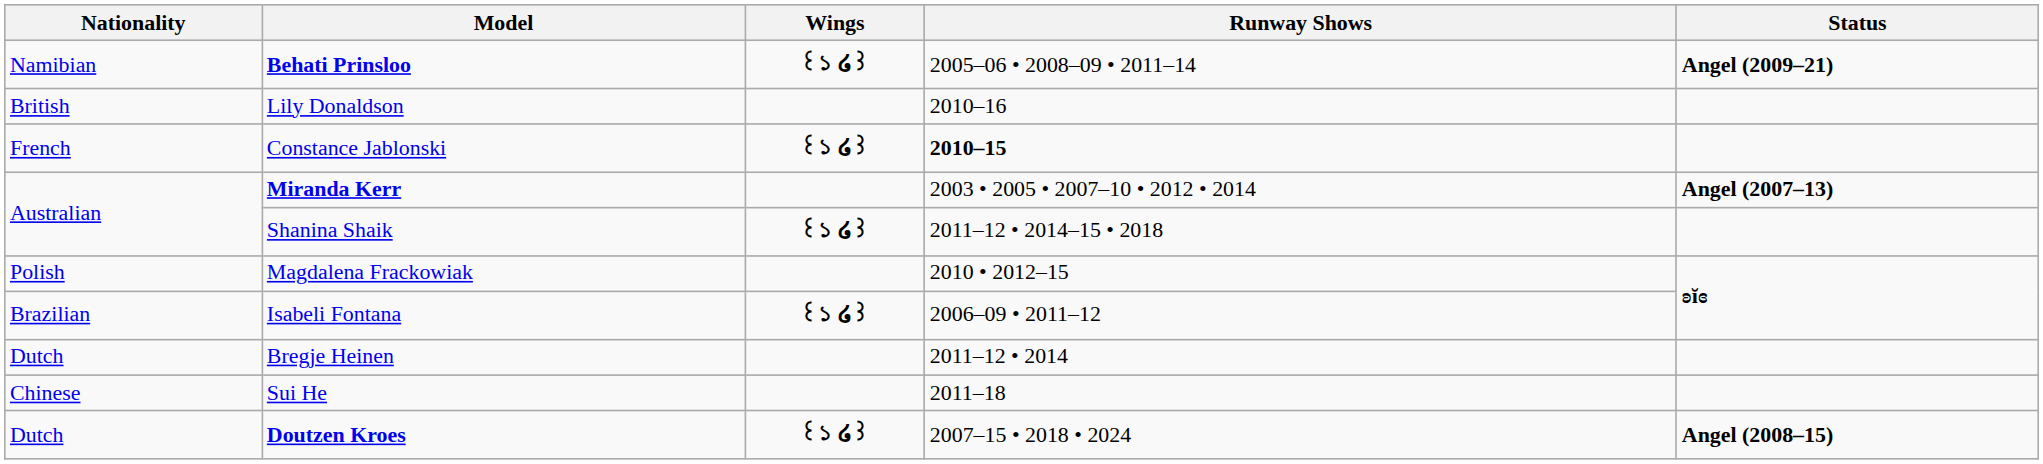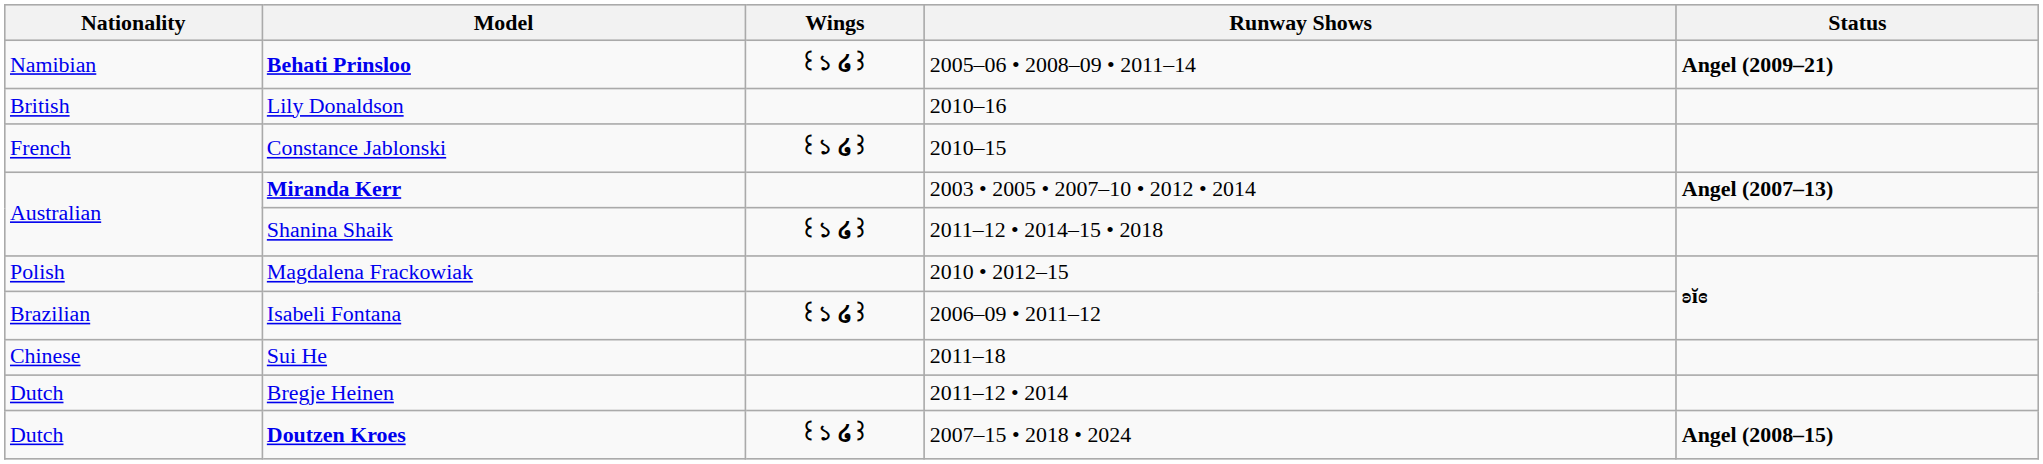 <table class="sortable wikitable"  style="font-size:85%; width:100%;">
 <tr>
 <th style="text-align:center;">Nationality</th>
 <th style="text-align:center;">Model</th>
 <th style="text-align:center;">Wings</th>
 <th style="text-align:center;">Runway Shows</th>
 <th style="text-align:center;">Status</th>
 </tr>
 <tr>
 <td> <a href='#'>Namibian</a></td>
 <td><strong><a href='#'>Behati Prinsloo</a></strong></td>
 <td align="center"><strong>꒰১ ໒꒱</strong></td>
 <td>2005–06 • 2008–09 • 2011–14</td>
 <td><strong> Angel (2009–21)</strong></td>
 </tr>
 <tr>
 <td> <a href='#'>British</a></td>
 <td><a href='#'>Lily Donaldson</a></td>
 <td></td>
 <td>2010–16</td>
 <td></td>
 </tr>
 <tr>
 <td> <a href='#'>French</a></td>
 <td><a href='#'>Constance Jablonski</a></td>
 <td align="center"><strong>꒰১ ໒꒱</strong></td>
-<td><strong>2010–15</strong></td>
+<td>2010–15</td>
 <td></td>
 </tr>
 <tr>
 <td rowspan="2"> <a href='#'>Australian</a></td>
 <td><strong><a href='#'>Miranda Kerr</a></strong></td>
 <td></td>
 <td>2003 • 2005 • 2007–10 • 2012 • 2014</td>
 <td><strong> Angel (2007–13)</strong></td>
 </tr>
 <tr>
 <td><a href='#'>Shanina Shaik</a></td>
 <td align="center"><strong>꒰১ ໒꒱</strong></td>
 <td>2011–12 • 2014–15 • 2018</td>
 <td></td>
 </tr>
 <tr>
 <td> <a href='#'>Polish</a></td>
 <td><a href='#'>Magdalena Frackowiak</a></td>
 <td></td>
 <td>2010 • 2012–15</td>
 <td rowspan="2"><strong>ʚĭɞ</strong></td>
 </tr>
 <tr>
 <td> <a href='#'>Brazilian</a></td>
 <td><a href='#'>Isabeli Fontana</a></td>
 <td align="center"><strong>꒰১ ໒꒱</strong></td>
 <td>2006–09 • 2011–12</td>
 </tr>
 <tr>
+<td> <a href='#'>Chinese</a></td>
+<td><a href='#'>Sui He</a></td>
+<td></td>
+<td>2011–18</td>
+<td></td>
+</tr>
+<tr>
 <td> <a href='#'>Dutch</a></td>
 <td><a href='#'>Bregje Heinen</a></td>
 <td></td>
 <td>2011–12 • 2014</td>
-<td></td>
-</tr>
-<tr>
-<td> <a href='#'>Chinese</a></td>
-<td><a href='#'>Sui He</a></td>
-<td></td>
-<td>2011–18</td>
 <td></td>
 </tr>
 <tr>
 <td> <a href='#'>Dutch</a></td>
 <td><strong><a href='#'>Doutzen Kroes</a></strong></td>
 <td align="center"><strong>꒰১ ໒꒱</strong></td>
 <td>2007–15 • 2018 • 2024</td>
 <td><strong> Angel (2008–15)</strong></td>
 </tr>
 </table>
